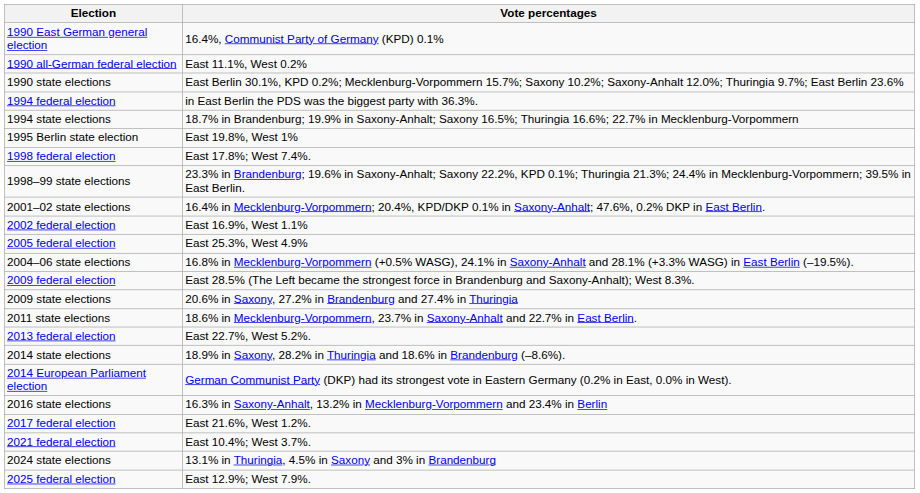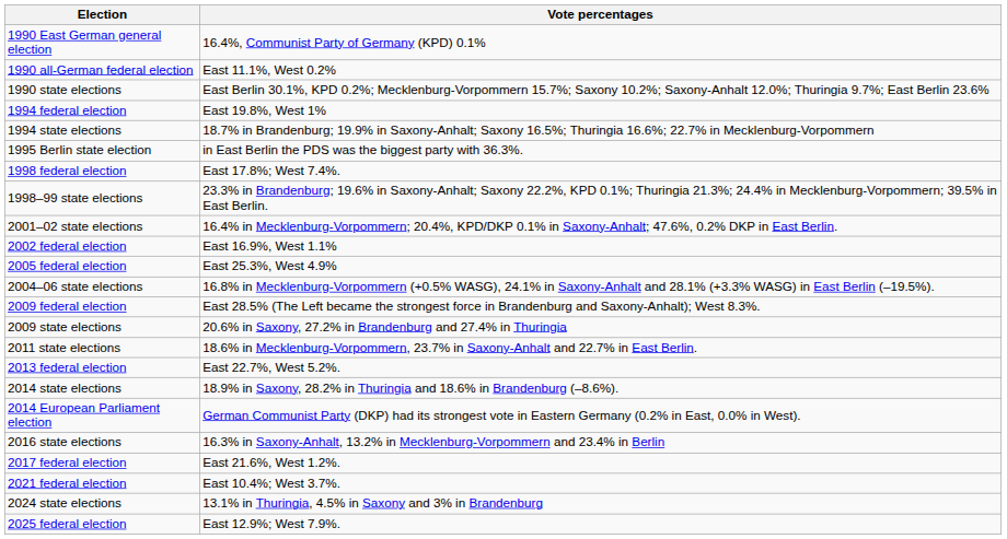 <table class="wikitable">
 <tr>
 <th>Election</th>
 <th>Vote percentages</th>
 </tr>
 <tr>
 <td><a href='#'>1990 East German general election</a></td>
 <td>16.4%, <a href='#'>Communist Party of Germany</a> (KPD) 0.1%</td>
 </tr>
 <tr>
 <td><a href='#'>1990 all-German federal election</a></td>
 <td>East 11.1%, West 0.2%</td>
 </tr>
 <tr>
 <td>1990 state elections</td>
 <td>East Berlin 30.1%, KPD 0.2%; Mecklenburg-Vorpommern 15.7%; Saxony 10.2%; Saxony-Anhalt 12.0%; Thuringia 9.7%; East Berlin 23.6%</td>
 </tr>
 <tr>
 <td><a href='#'>1994 federal election</a></td>
-<td>in East Berlin the PDS was the biggest party with 36.3%.</td>
+<td>East 19.8%, West 1%</td>
 </tr>
 <tr>
 <td>1994 state elections</td>
 <td>18.7% in Brandenburg; 19.9% in Saxony-Anhalt; Saxony 16.5%; Thuringia 16.6%; 22.7% in Mecklenburg-Vorpommern</td>
 </tr>
 <tr>
 <td>1995 Berlin state election</td>
-<td>East 19.8%, West 1%</td>
+<td>in East Berlin the PDS was the biggest party with 36.3%.</td>
 </tr>
 <tr>
 <td><a href='#'>1998 federal election</a></td>
 <td>East 17.8%; West 7.4%.</td>
 </tr>
 <tr>
 <td>1998–99 state elections</td>
 <td>23.3% in <a href='#'>Brandenburg</a>; 19.6% in Saxony-Anhalt; Saxony 22.2%, KPD 0.1%; Thuringia 21.3%; 24.4% in Mecklenburg-Vorpommern; 39.5% in East Berlin.</td>
 </tr>
 <tr>
 <td>2001–02 state elections</td>
 <td>16.4% in <a href='#'>Mecklenburg-Vorpommern</a>; 20.4%, KPD/DKP 0.1% in <a href='#'>Saxony-Anhalt</a>; 47.6%, 0.2% DKP in <a href='#'>East Berlin</a>.</td>
 </tr>
 <tr>
 <td><a href='#'>2002 federal election</a></td>
 <td>East 16.9%, West 1.1%</td>
 </tr>
 <tr>
 <td><a href='#'>2005 federal election</a></td>
 <td>East 25.3%, West 4.9%</td>
 </tr>
 <tr>
 <td>2004–06 state elections</td>
 <td>16.8% in <a href='#'>Mecklenburg-Vorpommern</a> (+0.5% WASG), 24.1% in <a href='#'>Saxony-Anhalt</a> and 28.1% (+3.3% WASG) in <a href='#'>East Berlin</a> (–19.5%).</td>
 </tr>
 <tr>
 <td><a href='#'>2009 federal election</a></td>
 <td>East 28.5% (The Left became the strongest force in Brandenburg and Saxony-Anhalt); West 8.3%.</td>
 </tr>
 <tr>
 <td>2009 state elections</td>
 <td>20.6% in <a href='#'>Saxony</a>, 27.2% in <a href='#'>Brandenburg</a> and 27.4% in <a href='#'>Thuringia</a></td>
 </tr>
 <tr>
 <td>2011 state elections</td>
 <td>18.6% in <a href='#'>Mecklenburg-Vorpommern</a>, 23.7% in <a href='#'>Saxony-Anhalt</a> and 22.7% in <a href='#'>East Berlin</a>.</td>
 </tr>
 <tr>
 <td><a href='#'>2013 federal election</a></td>
 <td>East 22.7%, West 5.2%.</td>
 </tr>
 <tr>
 <td>2014 state elections</td>
 <td>18.9% in <a href='#'>Saxony</a>, 28.2% in <a href='#'>Thuringia</a> and 18.6% in <a href='#'>Brandenburg</a> (–8.6%).</td>
 </tr>
 <tr>
 <td><a href='#'>2014 European Parliament election</a></td>
 <td><a href='#'>German Communist Party</a> (DKP) had its strongest vote in Eastern Germany (0.2% in East, 0.0% in West).</td>
 </tr>
 <tr>
 <td>2016 state elections</td>
 <td>16.3% in <a href='#'>Saxony-Anhalt</a>, 13.2% in <a href='#'>Mecklenburg-Vorpommern</a> and 23.4% in <a href='#'>Berlin</a></td>
 </tr>
 <tr>
 <td><a href='#'>2017 federal election</a></td>
 <td>East 21.6%, West 1.2%.</td>
 </tr>
 <tr>
 <td><a href='#'>2021 federal election</a></td>
 <td>East 10.4%; West 3.7%.</td>
 </tr>
 <tr>
 <td>2024 state elections</td>
 <td>13.1% in <a href='#'>Thuringia</a>, 4.5% in <a href='#'>Saxony</a> and 3% in <a href='#'>Brandenburg</a></td>
 </tr>
 <tr>
 <td><a href='#'>2025 federal election</a></td>
 <td>East 12.9%; West 7.9%.</td>
 </tr>
 </table>
